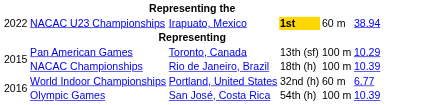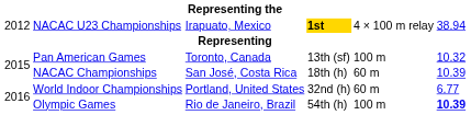 <table>
 <tr>
 <th colspan="6">Representing the </th>
 </tr>
 <tr>
-<td>2022</td>
+<td>2012</td>
 <td><a href='#'>NACAC U23 Championships</a></td>
 <td><a href='#'>Irapuato, Mexico</a></td>
 <td bgcolor=gold><strong>1st</strong></td>
-<td>60 m</td>
+<td>4 × 100 m relay</td>
 <td><a href='#'>38.94</a></td>
 </tr>
 <tr>
 <th colspan="6">Representing </th>
 </tr>
 <tr>
 <td rowspan=2>2015</td>
 <td><a href='#'>Pan American Games</a></td>
 <td><a href='#'>Toronto, Canada</a></td>
 <td>13th (sf)</td>
 <td>100 m</td>
-<td><a href='#'>10.29</a></td>
+<td><a href='#'>10.32</a></td>
 </tr>
 <tr>
 <td><a href='#'>NACAC Championships</a></td>
-<td><a href='#'>Rio de Janeiro, Brazil</a></td>
+<td><a href='#'>San José, Costa Rica</a></td>
 <td>18th (h)</td>
-<td>100 m</td>
+<td>60 m</td>
 <td><a href='#'>10.39</a></td>
 </tr>
 <tr>
 <td rowspan=2>2016</td>
 <td><a href='#'>World Indoor Championships</a></td>
 <td><a href='#'>Portland, United States</a></td>
 <td>32nd (h)</td>
 <td>60 m</td>
 <td><a href='#'>6.77</a></td>
 </tr>
 <tr>
 <td><a href='#'>Olympic Games</a></td>
-<td><a href='#'>San José, Costa Rica</a></td>
+<td><a href='#'>Rio de Janeiro, Brazil</a></td>
 <td>54th (h)</td>
 <td>100 m</td>
-<td><a href='#'>10.39</a></td>
+<td><strong><a href='#'>10.39</a></strong></td>
 </tr>
 </table>
